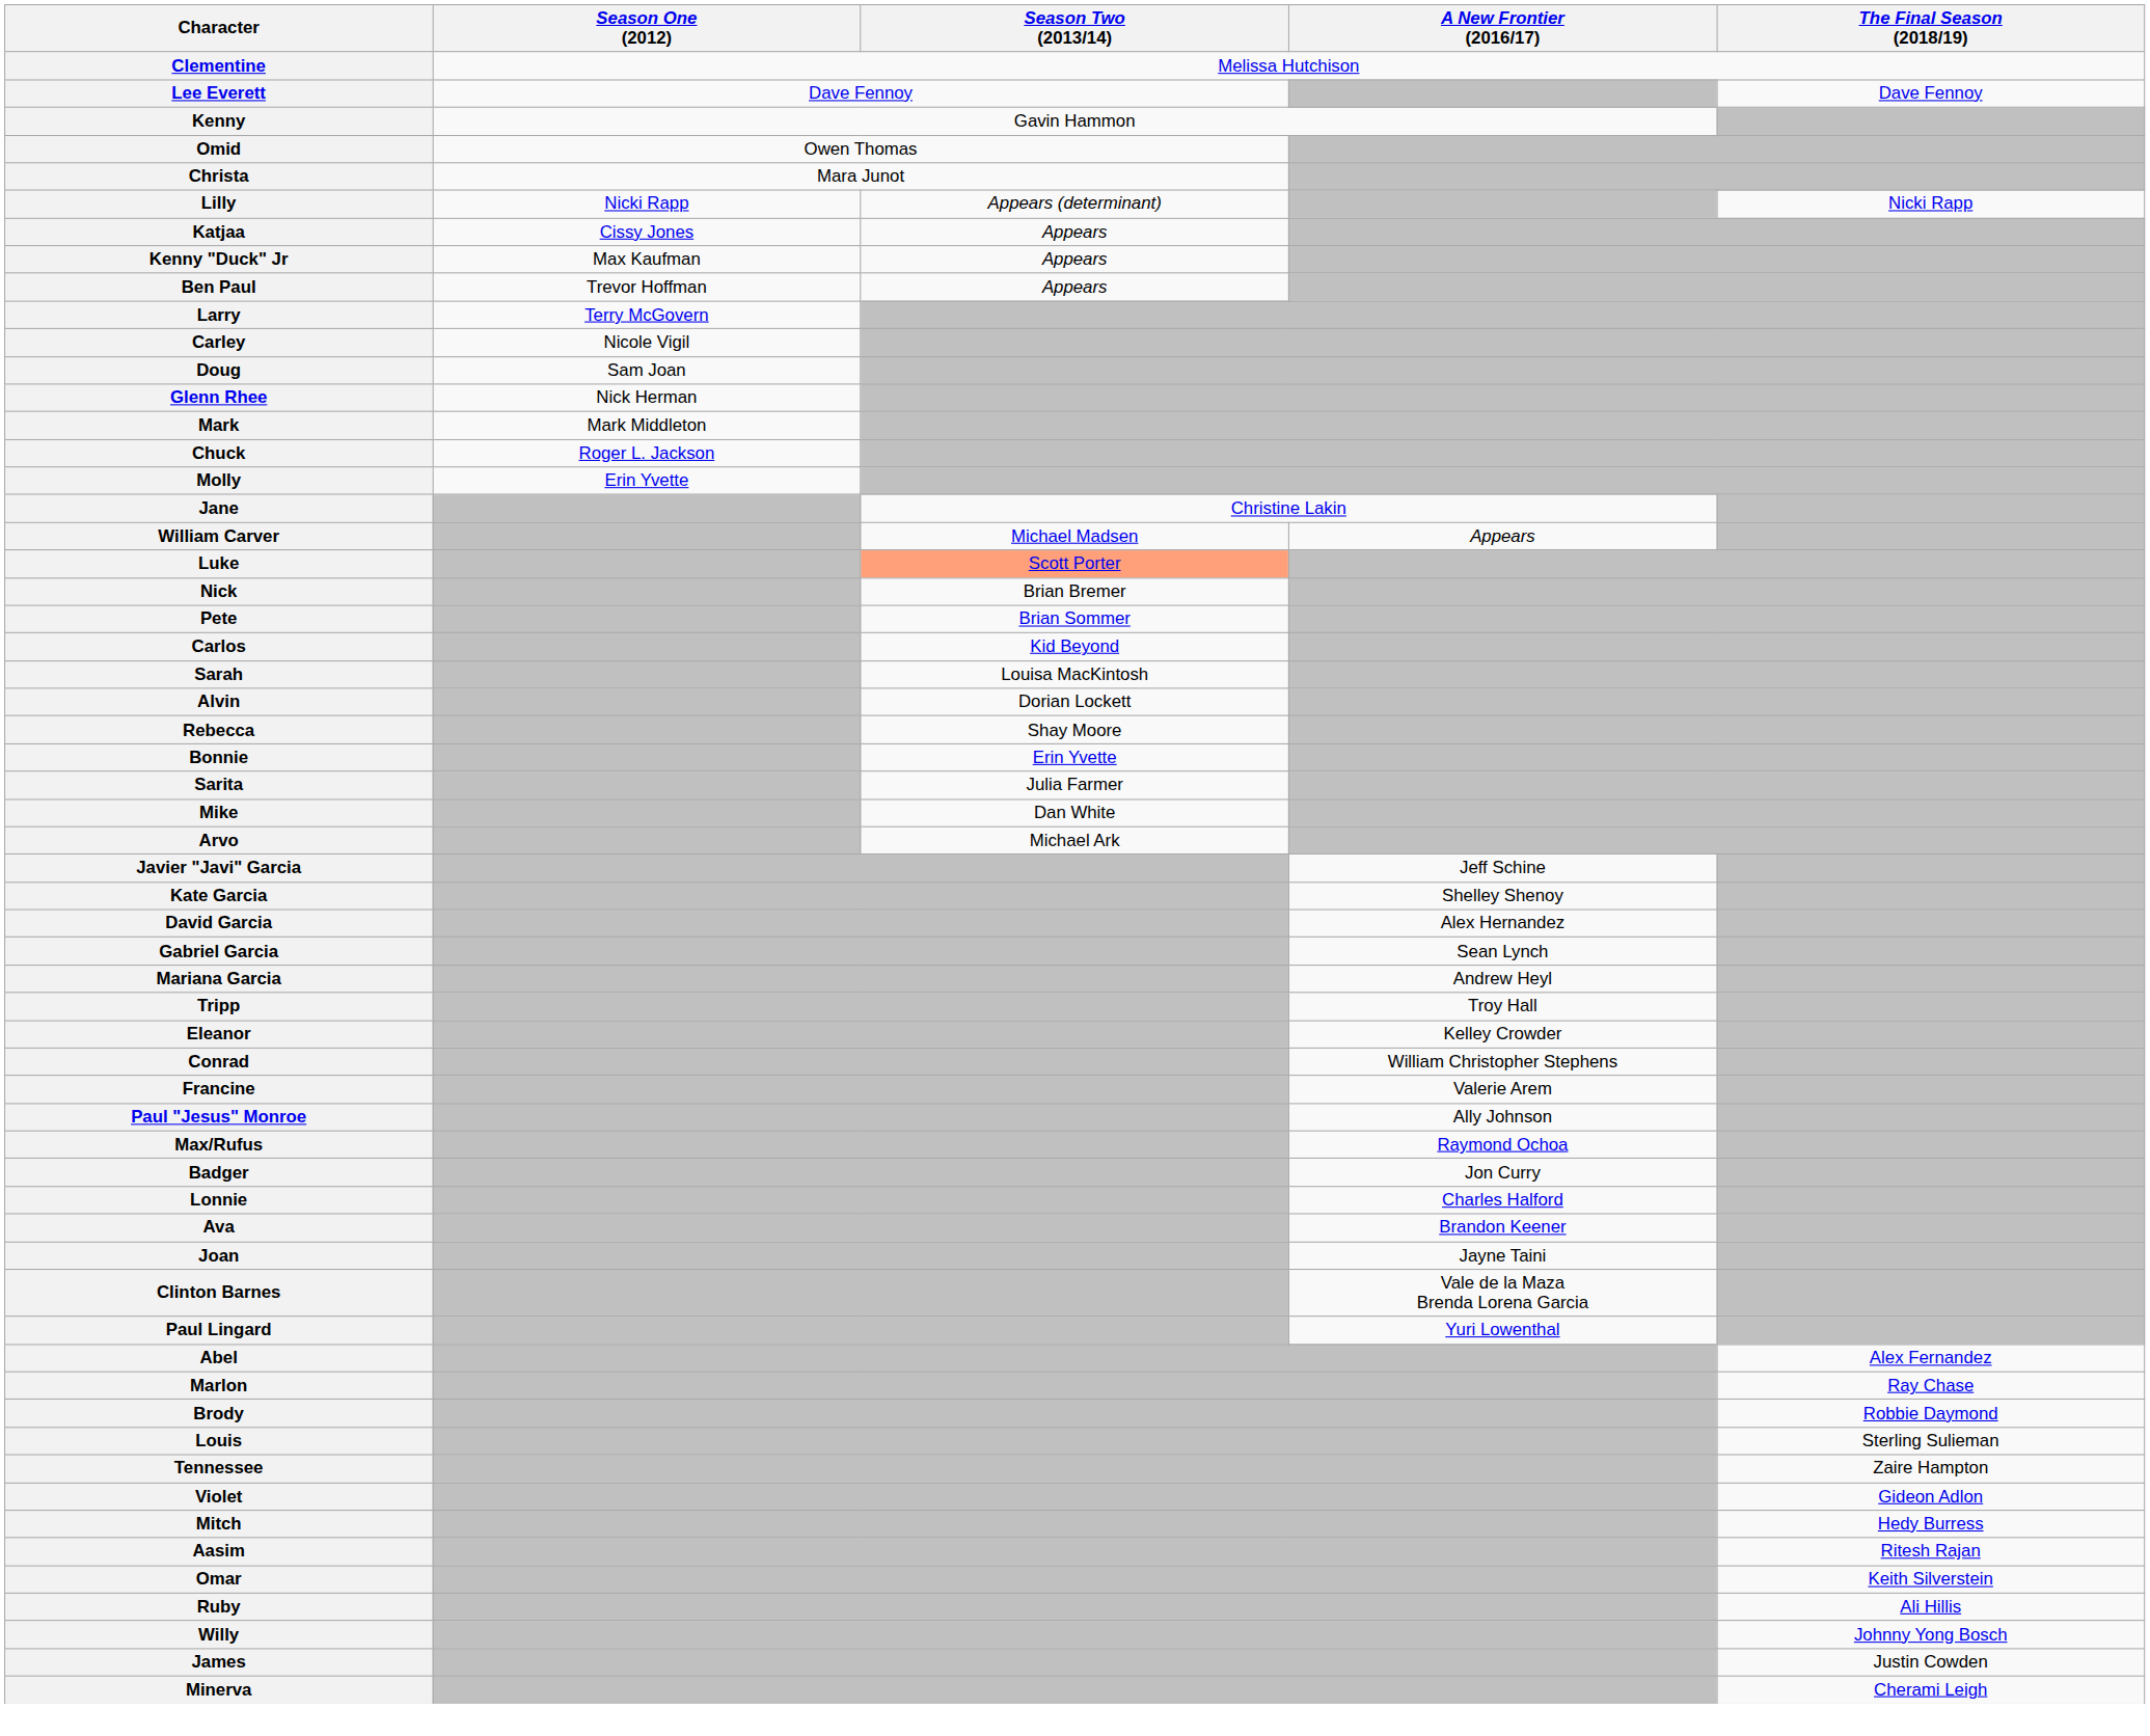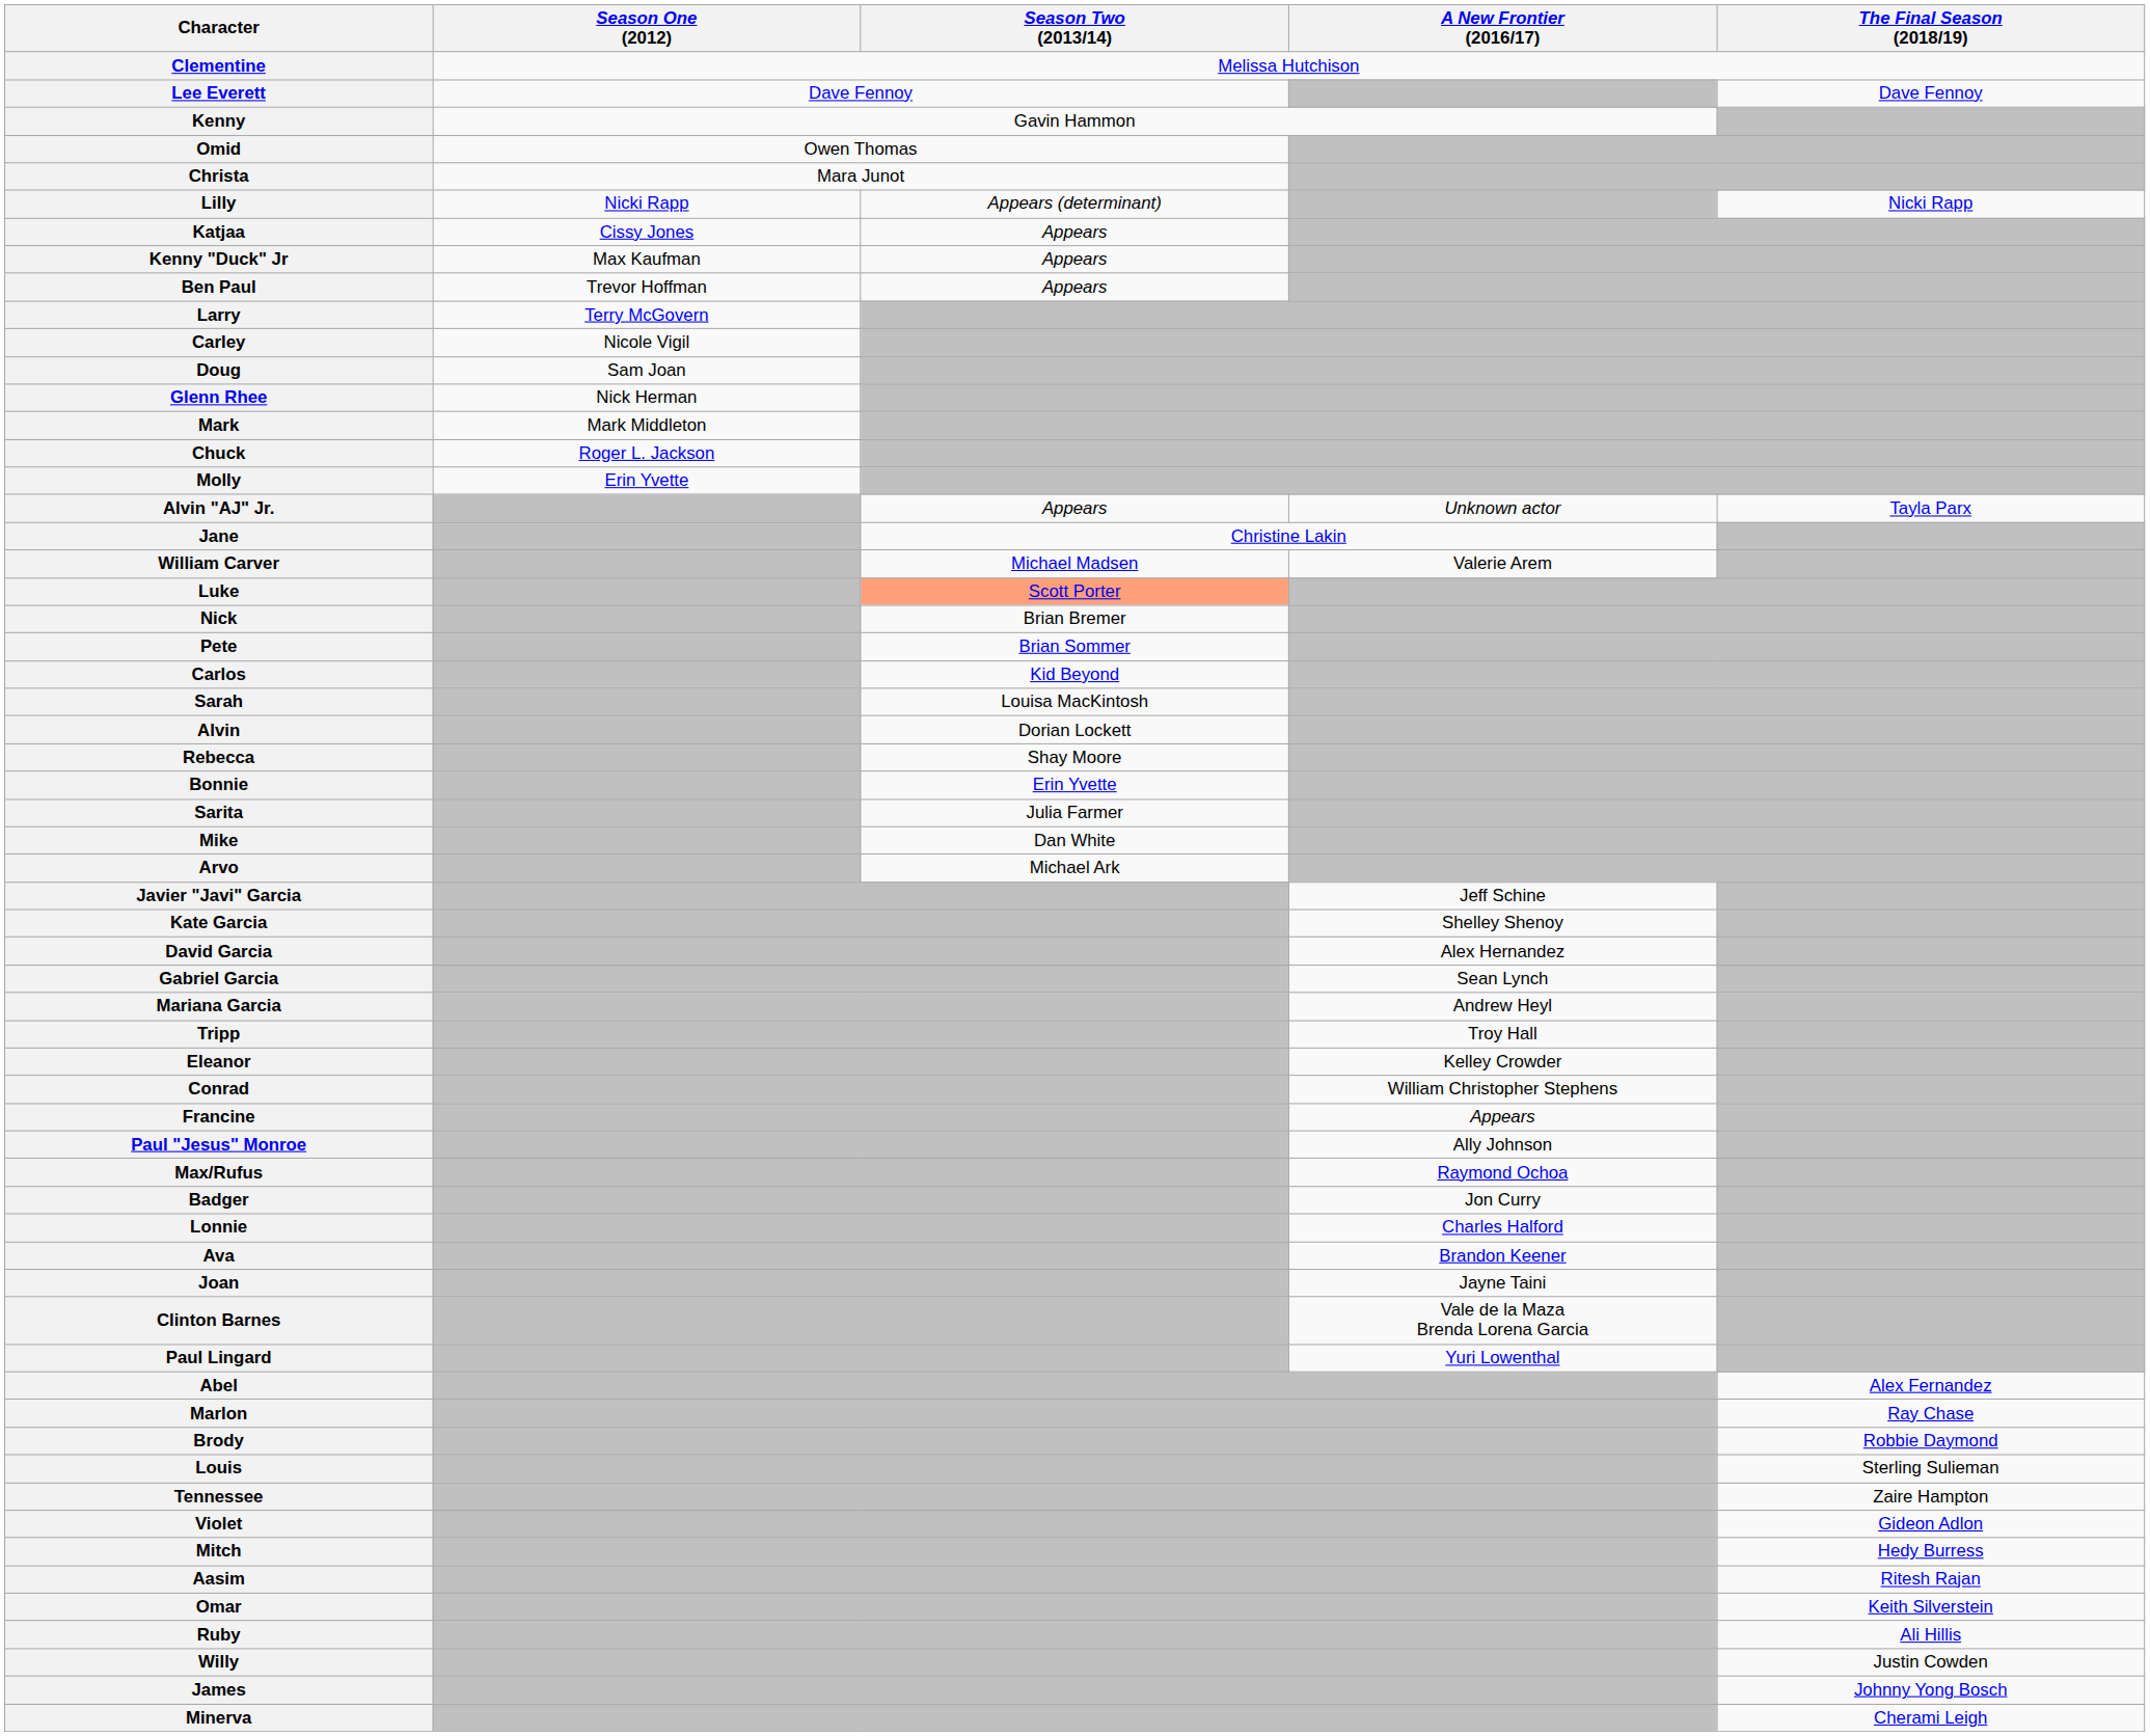 <table class="wikitable"  style="text-align:center; width:99%;">
 <tr>
 <th style="width:20%;">Character</th>
 <th style="width:20%;"><em><a href='#'>Season One</a></em><br>(2012)</th>
 <th style="width:20%;"><em><a href='#'>Season Two</a></em><br>(2013/14)</th>
 <th style="width:20%;"><em><a href='#'>A New Frontier</a></em><br>(2016/17)</th>
 <th style="width:20%;"><em><a href='#'>The Final Season</a></em><br>(2018/19)</th>
 </tr>
 <tr>
 <th><a href='#'>Clementine</a></th>
 <td colspan=4><a href='#'>Melissa Hutchison</a></td>
 </tr>
 <tr>
 <th><a href='#'>Lee Everett</a></th>
 <td colspan=2><a href='#'>Dave Fennoy</a></td>
 <td bgcolor="silver"></td>
 <td><a href='#'>Dave Fennoy</a></td>
 </tr>
 <tr>
 <th>Kenny</th>
 <td colspan=3>Gavin Hammon</td>
 <td bgcolor="silver"></td>
 </tr>
 <tr>
 <th>Omid</th>
 <td colspan=2>Owen Thomas</td>
 <td colspan="2" bgcolor="silver"></td>
 </tr>
 <tr>
 <th>Christa</th>
 <td colspan=2>Mara Junot</td>
 <td colspan="2" bgcolor="silver"></td>
 </tr>
 <tr>
 <th>Lilly</th>
 <td><a href='#'>Nicki Rapp</a></td>
 <td><em>Appears (determinant)</em></td>
 <td bgcolor="silver"></td>
 <td><a href='#'>Nicki Rapp</a></td>
 </tr>
 <tr>
 <th>Katjaa</th>
 <td><a href='#'>Cissy Jones</a></td>
 <td><em>Appears</em></td>
 <td colspan="2" bgcolor="silver"></td>
 </tr>
 <tr>
 <th>Kenny "Duck" Jr</th>
 <td>Max Kaufman</td>
 <td><em>Appears</em></td>
 <td colspan="2" bgcolor="silver"></td>
 </tr>
 <tr>
 <th>Ben Paul</th>
 <td>Trevor Hoffman</td>
 <td><em>Appears</em></td>
 <td colspan="2" bgcolor="silver"></td>
 </tr>
 <tr>
 <th>Larry</th>
 <td><a href='#'>Terry McGovern</a></td>
 <td colspan="3" bgcolor="silver"></td>
 </tr>
 <tr>
 <th>Carley</th>
 <td>Nicole Vigil</td>
 <td colspan="3" bgcolor="silver"></td>
 </tr>
 <tr>
 <th>Doug</th>
 <td>Sam Joan</td>
 <td colspan="3" bgcolor="silver"></td>
 </tr>
 <tr>
 <th><a href='#'>Glenn Rhee</a></th>
 <td>Nick Herman</td>
 <td colspan="3" bgcolor="silver"></td>
 </tr>
 <tr>
 <th>Mark</th>
 <td>Mark Middleton</td>
 <td colspan="3" bgcolor="silver"></td>
 </tr>
 <tr>
 <th>Chuck</th>
 <td><a href='#'>Roger L. Jackson</a></td>
 <td colspan="3" bgcolor="silver"></td>
 </tr>
 <tr>
 <th>Molly</th>
 <td><a href='#'>Erin Yvette</a></td>
 <td colspan="3" bgcolor="silver"></td>
 </tr>
 <tr>
+<th>Alvin "AJ" Jr.</th>
+<td colspan="1" bgcolor="silver"></td>
+<td><em>Appears</em></td>
+<td><em>Unknown actor</em></td>
+<td><a href='#'>Tayla Parx</a></td>
+</tr>
+<tr>
 <th>Jane</th>
 <td bgcolor="silver"></td>
 <td colspan=2><a href='#'>Christine Lakin</a></td>
 <td bgcolor="silver"></td>
 </tr>
 <tr>
 <th>William Carver</th>
 <td bgcolor="silver"></td>
 <td><a href='#'>Michael Madsen</a></td>
-<td><em>Appears</em></td>
+<td>Valerie Arem</td>
 <td colspan="1" bgcolor="silver"></td>
 </tr>
 <tr>
 <th>Luke</th>
 <td bgcolor="silver"></td>
 <td style="background: lightsalmon;"><a href='#'>Scott Porter</a></td>
 <td colspan="2" bgcolor="silver"></td>
 </tr>
 <tr>
 <th>Nick</th>
 <td bgcolor="silver"></td>
 <td>Brian Bremer</td>
 <td colspan="2" bgcolor="silver"></td>
 </tr>
 <tr>
 <th>Pete</th>
 <td bgcolor="silver"></td>
 <td><a href='#'>Brian Sommer</a></td>
 <td colspan="2" bgcolor="silver"></td>
 </tr>
 <tr>
 <th>Carlos</th>
 <td bgcolor="silver"></td>
 <td><a href='#'>Kid Beyond</a></td>
 <td colspan="2" bgcolor="silver"></td>
 </tr>
 <tr>
 <th>Sarah</th>
 <td bgcolor="silver"></td>
 <td>Louisa MacKintosh</td>
 <td colspan="2" bgcolor="silver"></td>
 </tr>
 <tr>
 <th>Alvin</th>
 <td bgcolor="silver"></td>
 <td>Dorian Lockett</td>
 <td colspan="2" bgcolor="silver"></td>
 </tr>
 <tr>
 <th>Rebecca</th>
 <td bgcolor="silver"></td>
 <td>Shay Moore</td>
 <td colspan="2" bgcolor="silver"></td>
 </tr>
 <tr>
 <th>Bonnie</th>
 <td bgcolor="silver"></td>
 <td><a href='#'>Erin Yvette</a></td>
 <td colspan="2" bgcolor="silver"></td>
 </tr>
 <tr>
 <th>Sarita</th>
 <td bgcolor="silver"></td>
 <td>Julia Farmer</td>
 <td colspan="2" bgcolor="silver"></td>
 </tr>
 <tr>
 <th>Mike</th>
 <td bgcolor="silver"></td>
 <td>Dan White</td>
 <td colspan=2 bgcolor="silver"></td>
 </tr>
 <tr>
 <th>Arvo</th>
 <td bgcolor="silver"></td>
 <td>Michael Ark</td>
 <td colspan=2 bgcolor="silver"></td>
 </tr>
 <tr>
 <th>Javier "Javi" Garcia</th>
 <td colspan="2" bgcolor="silver"></td>
 <td>Jeff Schine</td>
 <td bgcolor="silver"></td>
 </tr>
 <tr>
 <th>Kate Garcia</th>
 <td colspan="2" bgcolor="silver"></td>
 <td>Shelley Shenoy</td>
 <td bgcolor="silver"></td>
 </tr>
 <tr>
 <th>David Garcia</th>
 <td colspan="2" bgcolor="silver"></td>
 <td>Alex Hernandez</td>
 <td bgcolor="silver"></td>
 </tr>
 <tr>
 <th>Gabriel Garcia</th>
 <td colspan="2" bgcolor="silver"></td>
 <td>Sean Lynch</td>
 <td bgcolor="silver"></td>
 </tr>
 <tr>
 <th>Mariana Garcia</th>
 <td colspan="2" bgcolor="silver"></td>
 <td>Andrew Heyl</td>
 <td bgcolor="silver"></td>
 </tr>
 <tr>
 <th>Tripp</th>
 <td colspan="2" bgcolor="silver"></td>
 <td>Troy Hall</td>
 <td bgcolor="silver"></td>
 </tr>
 <tr>
 <th>Eleanor</th>
 <td colspan="2" bgcolor="silver"></td>
 <td>Kelley Crowder</td>
 <td bgcolor="silver"></td>
 </tr>
 <tr>
 <th>Conrad</th>
 <td colspan="2" bgcolor="silver"></td>
 <td>William Christopher Stephens</td>
 <td bgcolor="silver"></td>
 </tr>
 <tr>
 <th>Francine</th>
 <td colspan="2" bgcolor="silver"></td>
-<td>Valerie Arem</td>
+<td><em>Appears</em></td>
 <td bgcolor="silver"></td>
 </tr>
 <tr>
 <th><a href='#'>Paul "Jesus" Monroe</a></th>
 <td colspan="2" bgcolor="silver"></td>
 <td>Ally Johnson</td>
 <td bgcolor="silver"></td>
 </tr>
 <tr>
 <th>Max/Rufus</th>
 <td colspan="2" bgcolor="silver"></td>
 <td><a href='#'>Raymond Ochoa</a></td>
 <td bgcolor="silver"></td>
 </tr>
 <tr>
 <th>Badger</th>
 <td colspan="2" bgcolor="silver"></td>
 <td>Jon Curry</td>
 <td bgcolor="silver"></td>
 </tr>
 <tr>
 <th>Lonnie</th>
 <td colspan="2" bgcolor="silver"></td>
 <td><a href='#'>Charles Halford</a></td>
 <td bgcolor="silver"></td>
 </tr>
 <tr>
 <th>Ava</th>
 <td colspan="2" bgcolor="silver"></td>
 <td><a href='#'>Brandon Keener</a></td>
 <td bgcolor="silver"></td>
 </tr>
 <tr>
 <th>Joan</th>
 <td colspan="2" bgcolor="silver"></td>
 <td>Jayne Taini</td>
 <td bgcolor="silver"></td>
 </tr>
 <tr>
 <th>Clinton Barnes</th>
 <td colspan="2" bgcolor="silver"></td>
 <td>Vale de la Maza<br>Brenda Lorena Garcia</td>
 <td bgcolor="silver"></td>
 </tr>
 <tr>
 <th>Paul Lingard</th>
 <td colspan="2" bgcolor="silver"></td>
 <td><a href='#'>Yuri Lowenthal</a></td>
 <td bgcolor="silver"></td>
 </tr>
 <tr>
 <th>Abel</th>
 <td colspan="3" bgcolor="silver"></td>
 <td><a href='#'>Alex Fernandez</a></td>
 </tr>
 <tr>
 <th>Marlon</th>
 <td colspan="3" bgcolor="silver"></td>
 <td><a href='#'>Ray Chase</a></td>
 </tr>
 <tr>
 <th>Brody</th>
 <td colspan="3" bgcolor="silver"></td>
 <td><a href='#'>Robbie Daymond</a></td>
 </tr>
 <tr>
 <th>Louis</th>
 <td colspan="3" bgcolor="silver"></td>
 <td>Sterling Sulieman</td>
 </tr>
 <tr>
 <th>Tennessee</th>
 <td colspan="3" bgcolor="silver"></td>
 <td>Zaire Hampton</td>
 </tr>
 <tr>
 <th>Violet</th>
 <td colspan="3" bgcolor="silver"></td>
 <td><a href='#'>Gideon Adlon</a></td>
 </tr>
 <tr>
 <th>Mitch</th>
 <td colspan="3" bgcolor="silver"></td>
 <td><a href='#'>Hedy Burress</a></td>
 </tr>
 <tr>
 <th>Aasim</th>
 <td colspan="3" bgcolor="silver"></td>
 <td><a href='#'>Ritesh Rajan</a></td>
 </tr>
 <tr>
 <th>Omar</th>
 <td colspan="3" bgcolor="silver"></td>
 <td><a href='#'>Keith Silverstein</a></td>
 </tr>
 <tr>
 <th>Ruby</th>
 <td colspan="3" bgcolor="silver"></td>
 <td><a href='#'>Ali Hillis</a></td>
 </tr>
 <tr>
 <th>Willy</th>
 <td colspan="3" bgcolor="silver"></td>
-<td><a href='#'>Johnny Yong Bosch</a></td>
+<td>Justin Cowden</td>
 </tr>
 <tr>
 <th>James</th>
 <td colspan="3" bgcolor="silver"></td>
-<td>Justin Cowden</td>
+<td><a href='#'>Johnny Yong Bosch</a></td>
 </tr>
 <tr>
 <th>Minerva</th>
 <td colspan="3" bgcolor="silver"></td>
 <td><a href='#'>Cherami Leigh</a></td>
 </tr>
 </table>
